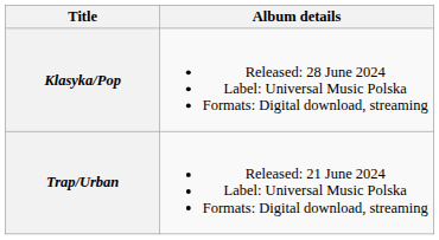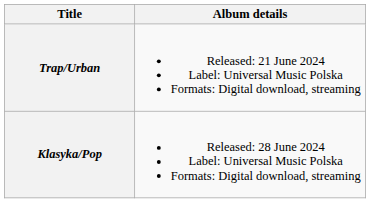 <table class="wikitable plainrowheaders" style="text-align:center;">
 <tr>
 <th scope="col" style="width:10em;">Title</th>
 <th scope="col" style="width:18em;">Album details</th>
 </tr>
 <tr>
+<th scope="row"><em>Trap/Urban</em></th>
+<td><br><ul><li>Released: 21 June 2024</li><li>Label: Universal Music Polska</li><li>Formats: Digital download, streaming</li></ul></td>
+</tr>
+<tr>
 <th scope="row"><em>Klasyka/Pop</em></th>
 <td><br><ul><li>Released: 28 June 2024</li><li>Label: Universal Music Polska</li><li>Formats: Digital download, streaming</li></ul></td>
 </tr>
-<tr>
-<th scope="row"><em>Trap/Urban</em></th>
-<td><br><ul><li>Released: 21 June 2024</li><li>Label: Universal Music Polska</li><li>Formats: Digital download, streaming</li></ul></td>
-</tr>
 </table>
